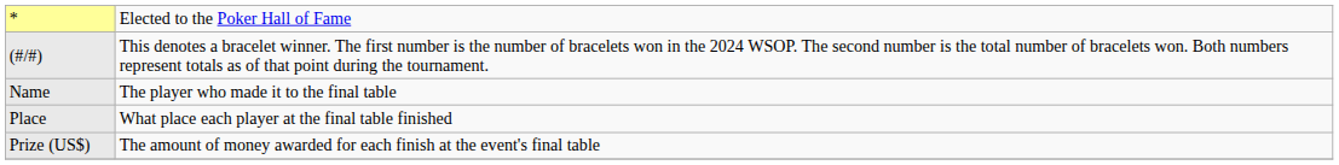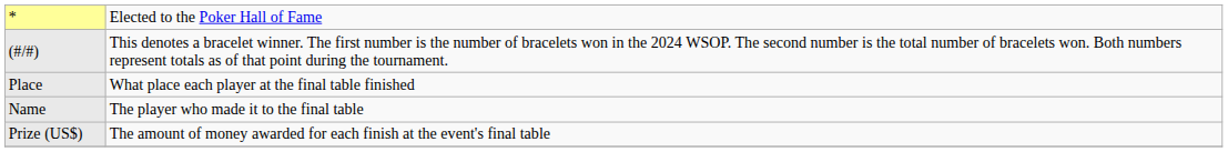 <table class="wikitable">
 <tr>
 <td style="background-color:#FFFF99; width:6em;">*</td>
 <td>Elected to the <a href='#'>Poker Hall of Fame</a></td>
 </tr>
 <tr>
 <td style="background-color: #E9E9E9;">(#/#)</td>
 <td>This denotes a bracelet winner. The first number is the number of bracelets won in the 2024 WSOP. The second number is the total number of bracelets won. Both numbers represent totals as of that point during the tournament.</td>
 </tr>
 <tr>
+<td style="background: #E9E9E9;">Place</td>
+<td>What place each player at the final table finished</td>
+</tr>
+<tr>
 <td style="background: #E9E9E9;">Name</td>
 <td>The player who made it to the final table</td>
-</tr>
-<tr>
-<td style="background: #E9E9E9;">Place</td>
-<td>What place each player at the final table finished</td>
 </tr>
 <tr>
 <td style="background: #E9E9E9;">Prize (US$)</td>
 <td>The amount of money awarded for each finish at the event's final table</td>
 </tr>
 <tr>
 </tr>
 </table>
